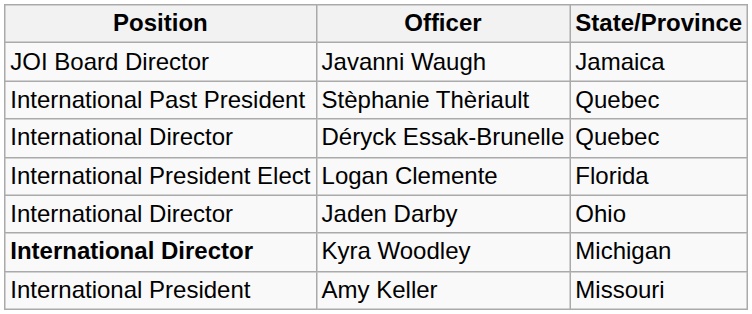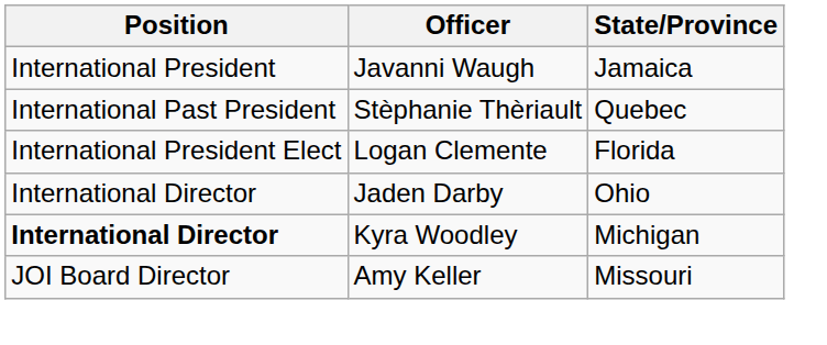 <table class="wikitable">
 <tr>
 <th>Position</th>
 <th>Officer</th>
 <th>State/Province</th>
 </tr>
 <tr>
-<td>JOI Board Director</td>
+<td>International President</td>
 <td>Javanni Waugh</td>
 <td>Jamaica</td>
 </tr>
 <tr>
 <td>International Past President</td>
 <td>Stèphanie Thèriault</td>
-<td>Quebec</td>
-</tr>
-<tr>
-<td>International Director</td>
-<td>Déryck Essak-Brunelle</td>
 <td>Quebec</td>
 </tr>
 <tr>
 <td>International President Elect</td>
 <td>Logan Clemente</td>
 <td>Florida</td>
 </tr>
 <tr>
 <td>International Director</td>
 <td>Jaden Darby</td>
 <td>Ohio</td>
 </tr>
 <tr>
 <td><strong>International Director</strong></td>
 <td>Kyra Woodley</td>
 <td>Michigan</td>
 </tr>
 <tr>
-<td>International President</td>
+<td>JOI Board Director</td>
 <td>Amy Keller</td>
 <td>Missouri</td>
 </tr>
 </table>
